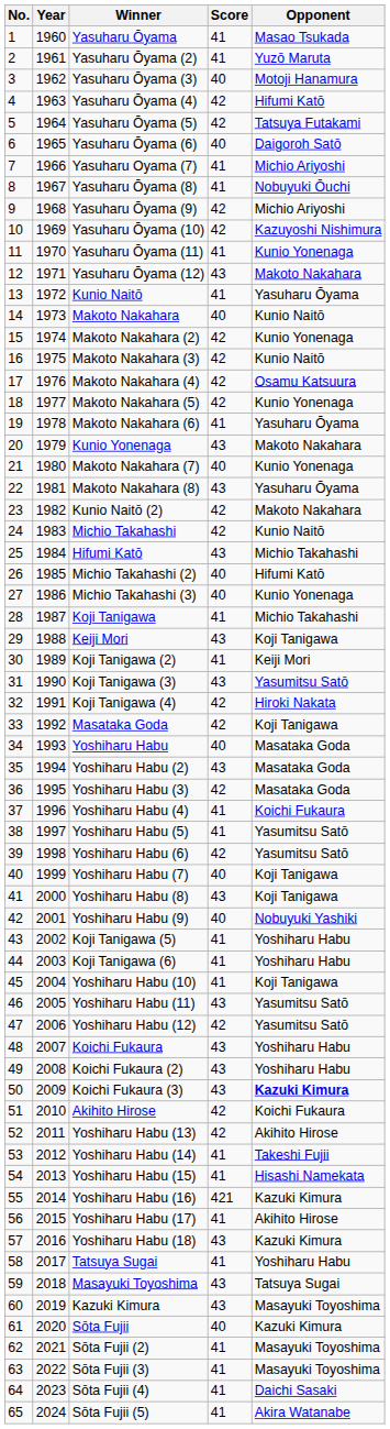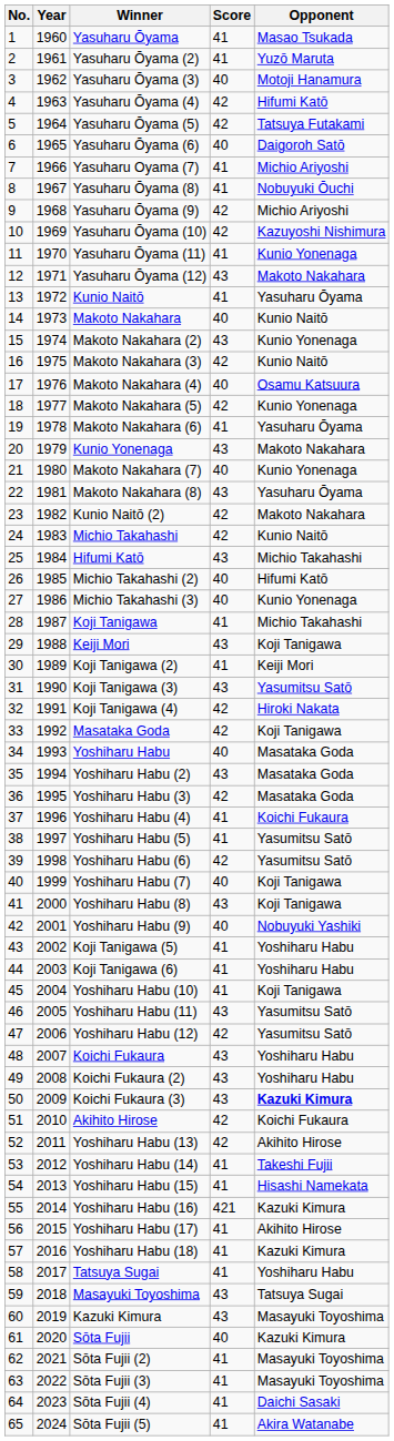 <table class="wikitable sortable">
 <tr>
 <th>No.</th>
 <th>Year</th>
 <th>Winner</th>
 <th>Score</th>
 <th>Opponent</th>
 </tr>
 <tr>
 <td>1</td>
 <td>1960</td>
 <td><a href='#'>Yasuharu Ōyama</a></td>
 <td>41</td>
 <td><a href='#'>Masao Tsukada</a></td>
 </tr>
 <tr>
 <td>2</td>
 <td>1961</td>
 <td>Yasuharu Ōyama (2)</td>
 <td>41</td>
 <td><a href='#'>Yuzō Maruta</a></td>
 </tr>
 <tr>
 <td>3</td>
 <td>1962</td>
 <td>Yasuharu Ōyama (3)</td>
 <td>40</td>
 <td><a href='#'>Motoji Hanamura</a></td>
 </tr>
 <tr>
 <td>4</td>
 <td>1963</td>
 <td>Yasuharu Ōyama (4)</td>
 <td>42</td>
 <td><a href='#'>Hifumi Katō</a></td>
 </tr>
 <tr>
 <td>5</td>
 <td>1964</td>
 <td>Yasuharu Ōyama (5)</td>
 <td>42</td>
 <td><a href='#'>Tatsuya Futakami</a></td>
 </tr>
 <tr>
 <td>6</td>
 <td>1965</td>
 <td>Yasuharu Ōyama (6)</td>
 <td>40</td>
 <td><a href='#'>Daigoroh Satō</a></td>
 </tr>
 <tr>
 <td>7</td>
 <td>1966</td>
 <td>Yasuharu Oyama (7)</td>
 <td>41</td>
 <td><a href='#'>Michio Ariyoshi</a></td>
 </tr>
 <tr>
 <td>8</td>
 <td>1967</td>
 <td>Yasuharu Ōyama (8)</td>
 <td>41</td>
 <td><a href='#'>Nobuyuki Ōuchi</a></td>
 </tr>
 <tr>
 <td>9</td>
 <td>1968</td>
 <td>Yasuharu Ōyama (9)</td>
 <td>42</td>
 <td>Michio Ariyoshi</td>
 </tr>
 <tr>
 <td>10</td>
 <td>1969</td>
 <td>Yasuharu Ōyama (10)</td>
 <td>42</td>
 <td><a href='#'>Kazuyoshi Nishimura</a></td>
 </tr>
 <tr>
 <td>11</td>
 <td>1970</td>
 <td>Yasuharu Ōyama (11)</td>
 <td>41</td>
 <td><a href='#'>Kunio Yonenaga</a></td>
 </tr>
 <tr>
 <td>12</td>
 <td>1971</td>
 <td>Yasuharu Ōyama (12)</td>
 <td>43</td>
 <td><a href='#'>Makoto Nakahara</a></td>
 </tr>
 <tr>
 <td>13</td>
 <td>1972</td>
 <td><a href='#'>Kunio Naitō</a></td>
 <td>41</td>
 <td>Yasuharu Ōyama</td>
 </tr>
 <tr>
 <td>14</td>
 <td>1973</td>
 <td><a href='#'>Makoto Nakahara</a></td>
 <td>40</td>
 <td>Kunio Naitō</td>
 </tr>
 <tr>
 <td>15</td>
 <td>1974</td>
 <td>Makoto Nakahara (2)</td>
-<td>42</td>
+<td>43</td>
 <td>Kunio Yonenaga</td>
 </tr>
 <tr>
 <td>16</td>
 <td>1975</td>
 <td>Makoto Nakahara (3)</td>
 <td>42</td>
 <td>Kunio Naitō</td>
 </tr>
 <tr>
 <td>17</td>
 <td>1976</td>
 <td>Makoto Nakahara (4)</td>
-<td>42</td>
+<td>40</td>
 <td><a href='#'>Osamu Katsuura</a></td>
 </tr>
 <tr>
 <td>18</td>
 <td>1977</td>
 <td>Makoto Nakahara (5)</td>
 <td>42</td>
 <td>Kunio Yonenaga</td>
 </tr>
 <tr>
 <td>19</td>
 <td>1978</td>
 <td>Makoto Nakahara (6)</td>
 <td>41</td>
 <td>Yasuharu Ōyama</td>
 </tr>
 <tr>
 <td>20</td>
 <td>1979</td>
 <td><a href='#'>Kunio Yonenaga</a></td>
 <td>43</td>
 <td>Makoto Nakahara</td>
 </tr>
 <tr>
 <td>21</td>
 <td>1980</td>
 <td>Makoto Nakahara (7)</td>
 <td>40</td>
 <td>Kunio Yonenaga</td>
 </tr>
 <tr>
 <td>22</td>
 <td>1981</td>
 <td>Makoto Nakahara (8)</td>
 <td>43</td>
 <td>Yasuharu Ōyama</td>
 </tr>
 <tr>
 <td>23</td>
 <td>1982</td>
 <td>Kunio Naitō (2)</td>
 <td>42</td>
 <td>Makoto Nakahara</td>
 </tr>
 <tr>
 <td>24</td>
 <td>1983</td>
 <td><a href='#'>Michio Takahashi</a></td>
 <td>42</td>
 <td>Kunio Naitō</td>
 </tr>
 <tr>
 <td>25</td>
 <td>1984</td>
 <td><a href='#'>Hifumi Katō</a></td>
 <td>43</td>
 <td>Michio Takahashi</td>
 </tr>
 <tr>
 <td>26</td>
 <td>1985</td>
 <td>Michio Takahashi (2)</td>
 <td>40</td>
 <td>Hifumi Katō</td>
 </tr>
 <tr>
 <td>27</td>
 <td>1986</td>
 <td>Michio Takahashi (3)</td>
 <td>40</td>
 <td>Kunio Yonenaga</td>
 </tr>
 <tr>
 <td>28</td>
 <td>1987</td>
 <td><a href='#'>Koji Tanigawa</a></td>
 <td>41</td>
 <td>Michio Takahashi</td>
 </tr>
 <tr>
 <td>29</td>
 <td>1988</td>
 <td><a href='#'>Keiji Mori</a></td>
 <td>43</td>
 <td>Koji Tanigawa</td>
 </tr>
 <tr>
 <td>30</td>
 <td>1989</td>
 <td>Koji Tanigawa (2)</td>
 <td>41</td>
 <td>Keiji Mori</td>
 </tr>
 <tr>
 <td>31</td>
 <td>1990</td>
 <td>Koji Tanigawa (3)</td>
 <td>43</td>
 <td><a href='#'>Yasumitsu Satō</a></td>
 </tr>
 <tr>
 <td>32</td>
 <td>1991</td>
 <td>Koji Tanigawa (4)</td>
 <td>42</td>
 <td><a href='#'>Hiroki Nakata</a></td>
 </tr>
 <tr>
 <td>33</td>
 <td>1992</td>
 <td><a href='#'>Masataka Goda</a></td>
 <td>42</td>
 <td>Koji Tanigawa</td>
 </tr>
 <tr>
 <td>34</td>
 <td>1993</td>
 <td><a href='#'>Yoshiharu Habu</a></td>
 <td>40</td>
 <td>Masataka Goda</td>
 </tr>
 <tr>
 <td>35</td>
 <td>1994</td>
 <td>Yoshiharu Habu (2)</td>
 <td>43</td>
 <td>Masataka Goda</td>
 </tr>
 <tr>
 <td>36</td>
 <td>1995</td>
 <td>Yoshiharu Habu (3)</td>
 <td>42</td>
 <td>Masataka Goda</td>
 </tr>
 <tr>
 <td>37</td>
 <td>1996</td>
 <td>Yoshiharu Habu (4)</td>
 <td>41</td>
 <td><a href='#'>Koichi Fukaura</a></td>
 </tr>
 <tr>
 <td>38</td>
 <td>1997</td>
 <td>Yoshiharu Habu (5)</td>
 <td>41</td>
 <td>Yasumitsu Satō</td>
 </tr>
 <tr>
 <td>39</td>
 <td>1998</td>
 <td>Yoshiharu Habu (6)</td>
 <td>42</td>
 <td>Yasumitsu Satō</td>
 </tr>
 <tr>
 <td>40</td>
 <td>1999</td>
 <td>Yoshiharu Habu (7)</td>
 <td>40</td>
 <td>Koji Tanigawa</td>
 </tr>
 <tr>
 <td>41</td>
 <td>2000</td>
 <td>Yoshiharu Habu (8)</td>
 <td>43</td>
 <td>Koji Tanigawa</td>
 </tr>
 <tr>
 <td>42</td>
 <td>2001</td>
 <td>Yoshiharu Habu (9)</td>
 <td>40</td>
 <td><a href='#'>Nobuyuki Yashiki</a></td>
 </tr>
 <tr>
 <td>43</td>
 <td>2002</td>
 <td>Koji Tanigawa (5)</td>
 <td>41</td>
 <td>Yoshiharu Habu</td>
 </tr>
 <tr>
 <td>44</td>
 <td>2003</td>
 <td>Koji Tanigawa (6)</td>
 <td>41</td>
 <td>Yoshiharu Habu</td>
 </tr>
 <tr>
 <td>45</td>
 <td>2004</td>
 <td>Yoshiharu Habu (10)</td>
 <td>41</td>
 <td>Koji Tanigawa</td>
 </tr>
 <tr>
 <td>46</td>
 <td>2005</td>
 <td>Yoshiharu Habu (11)</td>
 <td>43</td>
 <td>Yasumitsu Satō</td>
 </tr>
 <tr>
 <td>47</td>
 <td>2006</td>
 <td>Yoshiharu Habu (12)</td>
 <td>42</td>
 <td>Yasumitsu Satō</td>
 </tr>
 <tr>
 <td>48</td>
 <td>2007</td>
 <td><a href='#'>Koichi Fukaura</a></td>
 <td>43</td>
 <td>Yoshiharu Habu</td>
 </tr>
 <tr>
 <td>49</td>
 <td>2008</td>
 <td>Koichi Fukaura (2)</td>
 <td>43</td>
 <td>Yoshiharu Habu</td>
 </tr>
 <tr>
 <td>50</td>
 <td>2009</td>
 <td>Koichi Fukaura (3)</td>
 <td>43</td>
 <td><strong><a href='#'>Kazuki Kimura</a></strong></td>
 </tr>
 <tr>
 <td>51</td>
 <td>2010</td>
 <td><a href='#'>Akihito Hirose</a></td>
 <td>42</td>
 <td>Koichi Fukaura</td>
 </tr>
 <tr>
 <td>52</td>
 <td>2011</td>
 <td>Yoshiharu Habu (13)</td>
 <td>42</td>
 <td>Akihito Hirose</td>
 </tr>
 <tr>
 <td>53</td>
 <td>2012</td>
 <td>Yoshiharu Habu (14)</td>
 <td>41</td>
 <td><a href='#'>Takeshi Fujii</a></td>
 </tr>
 <tr>
 <td>54</td>
 <td>2013</td>
 <td>Yoshiharu Habu (15)</td>
 <td>41</td>
 <td><a href='#'>Hisashi Namekata</a></td>
 </tr>
 <tr>
 <td>55</td>
 <td>2014</td>
 <td>Yoshiharu Habu (16)</td>
 <td>421</td>
 <td>Kazuki Kimura</td>
 </tr>
 <tr>
 <td>56</td>
 <td>2015</td>
 <td>Yoshiharu Habu (17)</td>
 <td>41</td>
 <td>Akihito Hirose</td>
 </tr>
 <tr>
 <td>57</td>
 <td>2016</td>
 <td>Yoshiharu Habu (18)</td>
-<td>43</td>
+<td>41</td>
 <td>Kazuki Kimura</td>
 </tr>
 <tr>
 <td>58</td>
 <td>2017</td>
 <td><a href='#'>Tatsuya Sugai</a></td>
 <td>41</td>
 <td>Yoshiharu Habu</td>
 </tr>
 <tr>
 <td>59</td>
 <td>2018</td>
 <td><a href='#'>Masayuki Toyoshima</a></td>
 <td>43</td>
 <td>Tatsuya Sugai</td>
 </tr>
 <tr>
 <td>60</td>
 <td>2019</td>
 <td>Kazuki Kimura</td>
 <td>43</td>
 <td>Masayuki Toyoshima</td>
 </tr>
 <tr>
 <td>61</td>
 <td>2020</td>
 <td><a href='#'>Sōta Fujii</a></td>
 <td>40</td>
 <td>Kazuki Kimura</td>
 </tr>
 <tr>
 <td>62</td>
 <td>2021</td>
 <td>Sōta Fujii (2)</td>
 <td>41</td>
 <td>Masayuki Toyoshima</td>
 </tr>
 <tr>
 <td>63</td>
 <td>2022</td>
 <td>Sōta Fujii (3)</td>
 <td>41</td>
 <td>Masayuki Toyoshima</td>
 </tr>
 <tr>
 <td>64</td>
 <td>2023</td>
 <td>Sōta Fujii (4)</td>
 <td>41</td>
 <td><a href='#'>Daichi Sasaki</a></td>
 </tr>
 <tr>
 <td>65</td>
 <td>2024</td>
 <td>Sōta Fujii (5)</td>
 <td>41</td>
 <td><a href='#'>Akira Watanabe</a></td>
 </tr>
 </table>
